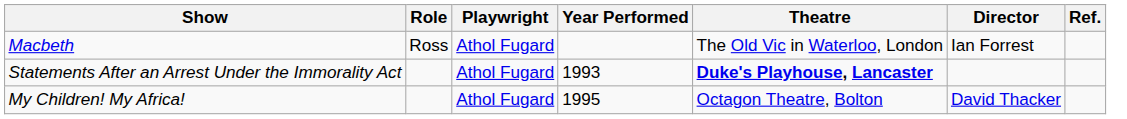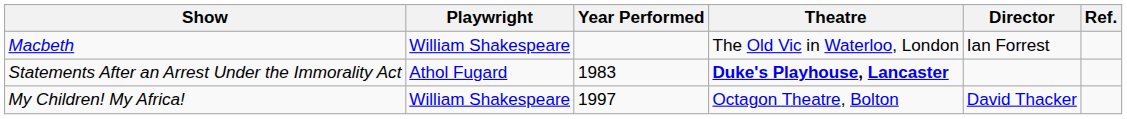 <table class="wikitable">
 <tr>
 <th>Show</th>
-<th>Role</th>
 <th>Playwright</th>
 <th>Year Performed</th>
 <th>Theatre</th>
 <th>Director</th>
 <th>Ref.</th>
 </tr>
 <tr>
 <td><em><a href='#'>Macbeth</a></em></td>
-<td>Ross</td>
-<td><a href='#'>Athol Fugard</a></td>
+<td><a href='#'>William Shakespeare</a></td>
 <td></td>
 <td>The <a href='#'>Old Vic</a> in <a href='#'>Waterloo</a>, London</td>
 <td>Ian Forrest</td>
 <td></td>
 </tr>
 <tr>
 <td><em>Statements After an Arrest Under the Immorality Act</em></td>
-<td></td>
 <td><a href='#'>Athol Fugard</a></td>
-<td>1993</td>
+<td>1983</td>
 <td><strong><a href='#'>Duke's Playhouse</a>, <a href='#'>Lancaster</a></strong></td>
 <td></td>
 <td></td>
 </tr>
 <tr>
 <td><em>My Children! My Africa!</em></td>
-<td></td>
-<td><a href='#'>Athol Fugard</a></td>
-<td>1995</td>
+<td><a href='#'>William Shakespeare</a></td>
+<td>1997</td>
 <td><a href='#'>Octagon Theatre</a>, <a href='#'>Bolton</a></td>
 <td><a href='#'>David Thacker</a></td>
 <td></td>
 </tr>
 </table>
